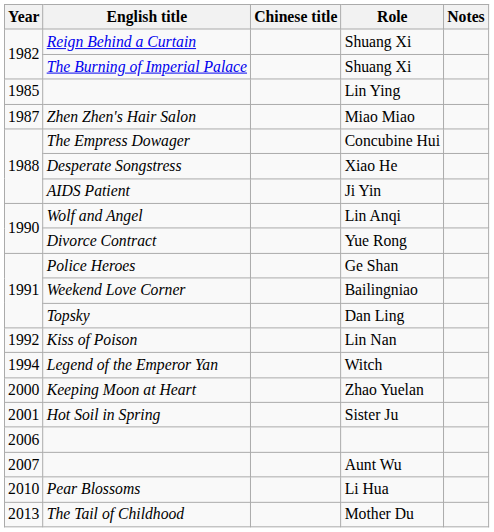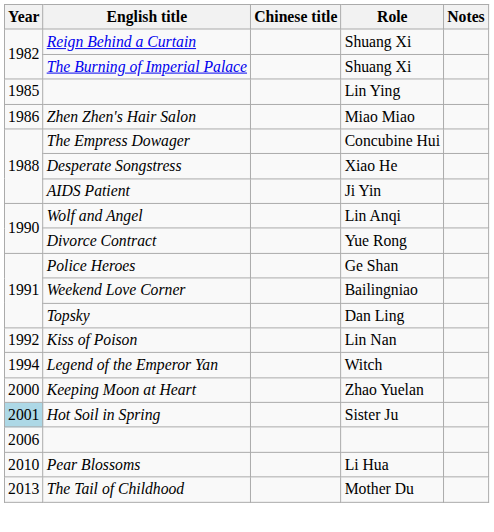 <table class="wikitable">
 <tr>
 <th>Year</th>
 <th>English title</th>
 <th>Chinese title</th>
 <th>Role</th>
 <th>Notes</th>
 </tr>
 <tr>
 <td rowspan=2>1982</td>
 <td><em><a href='#'>Reign Behind a Curtain</a></em></td>
 <td></td>
 <td>Shuang Xi</td>
 <td></td>
 </tr>
 <tr>
 <td><em><a href='#'>The Burning of Imperial Palace</a></em></td>
 <td></td>
 <td>Shuang Xi</td>
 <td></td>
 </tr>
 <tr>
 <td>1985</td>
 <td></td>
 <td></td>
 <td>Lin Ying</td>
 <td></td>
 </tr>
 <tr>
-<td>1987</td>
+<td>1986</td>
 <td><em>Zhen Zhen's Hair Salon </em></td>
 <td></td>
 <td>Miao Miao</td>
 <td></td>
 </tr>
 <tr>
 <td rowspan=3>1988</td>
 <td><em>The Empress Dowager</em></td>
 <td></td>
 <td>Concubine Hui</td>
 <td></td>
 </tr>
 <tr>
 <td><em>Desperate Songstress</em></td>
 <td></td>
 <td>Xiao He</td>
 <td></td>
 </tr>
 <tr>
 <td><em>AIDS Patient</em></td>
 <td></td>
 <td>Ji Yin</td>
 <td></td>
 </tr>
 <tr>
 <td rowspan=2>1990</td>
 <td><em>Wolf and Angel</em></td>
 <td></td>
 <td>Lin Anqi</td>
 <td></td>
 </tr>
 <tr>
 <td><em>Divorce Contract</em></td>
 <td></td>
 <td>Yue Rong</td>
 <td></td>
 </tr>
 <tr>
 <td rowspan=3>1991</td>
 <td><em>Police Heroes</em></td>
 <td></td>
 <td>Ge Shan</td>
 <td></td>
 </tr>
 <tr>
 <td><em>Weekend Love Corner</em></td>
 <td></td>
 <td>Bailingniao</td>
 <td></td>
 </tr>
 <tr>
 <td><em>Topsky</em></td>
 <td></td>
 <td>Dan Ling</td>
 <td></td>
 </tr>
 <tr>
 <td>1992</td>
 <td><em>Kiss of Poison</em></td>
 <td></td>
 <td>Lin Nan</td>
 <td></td>
 </tr>
 <tr>
 <td>1994</td>
 <td><em>Legend of the Emperor Yan</em></td>
 <td></td>
 <td>Witch</td>
 <td></td>
 </tr>
 <tr>
 <td>2000</td>
 <td><em>Keeping Moon at Heart</em></td>
 <td></td>
 <td>Zhao Yuelan</td>
 <td></td>
 </tr>
 <tr>
-<td>2001</td>
+<td style="background: lightblue;">2001</td>
 <td><em>Hot Soil in Spring</em></td>
 <td></td>
 <td>Sister Ju</td>
 <td></td>
 </tr>
 <tr>
 <td>2006</td>
 <td></td>
 <td></td>
 <td></td>
-<td></td>
-</tr>
-<tr>
-<td>2007</td>
-<td></td>
-<td></td>
-<td>Aunt Wu</td>
 <td></td>
 </tr>
 <tr>
 <td>2010</td>
 <td><em>Pear Blossoms</em></td>
 <td></td>
 <td>Li Hua</td>
 <td></td>
 </tr>
 <tr>
 <td>2013</td>
 <td><em>The Tail of Childhood</em></td>
 <td></td>
 <td>Mother Du</td>
 <td></td>
 </tr>
 </table>
